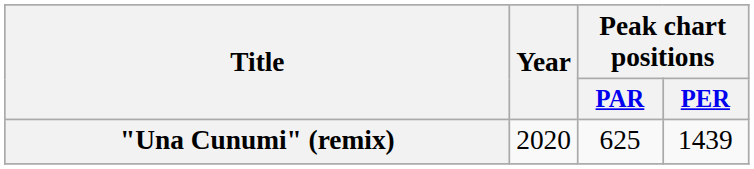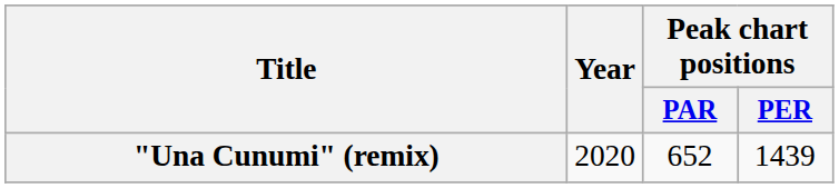 <table class="wikitable plainrowheaders" style="text-align:center;">
 <tr>
 <th rowspan="2" scope="col" style="width:18em;">Title</th>
 <th rowspan="2" scope="col">Year</th>
 <th colspan="2">Peak chart positions</th>
 </tr>
 <tr>
 <th scope="col" style="width:3em;font-size:90%;"><a href='#'>PAR</a><br></th>
 <th scope="col" style="width:3em;font-size:90%;"><a href='#'>PER</a><br></th>
 </tr>
 <tr>
 <th scope="row">"Una Cunumi" (remix)<br></th>
 <td>2020</td>
-<td>625</td>
+<td>652</td>
 <td>1439</td>
 </tr>
 </table>
